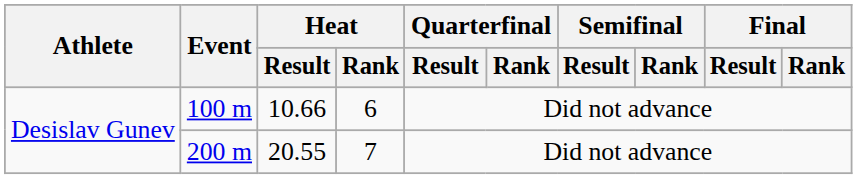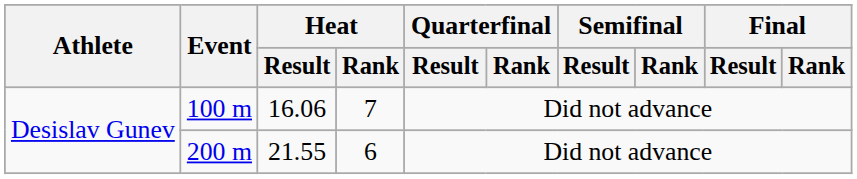 <table class=wikitable style="font-size:90%">
 <tr>
 <th rowspan="2">Athlete</th>
 <th rowspan="2">Event</th>
 <th colspan="2">Heat</th>
 <th colspan="2">Quarterfinal</th>
 <th colspan="2">Semifinal</th>
 <th colspan="2">Final</th>
 </tr>
 <tr style="font-size:95%">
 <th>Result</th>
 <th>Rank</th>
 <th>Result</th>
 <th>Rank</th>
 <th>Result</th>
 <th>Rank</th>
 <th>Result</th>
 <th>Rank</th>
 </tr>
 <tr align=center>
 <td align=left rowspan=2><a href='#'>Desislav Gunev</a></td>
 <td align=left><a href='#'>100 m</a></td>
-<td>10.66</td>
-<td>6</td>
+<td>16.06</td>
+<td>7</td>
 <td colspan=6>Did not advance</td>
 </tr>
 <tr align=center>
 <td align=left><a href='#'>200 m</a></td>
-<td>20.55</td>
-<td>7</td>
+<td>21.55</td>
+<td>6</td>
 <td colspan=6>Did not advance</td>
 </tr>
 </table>
